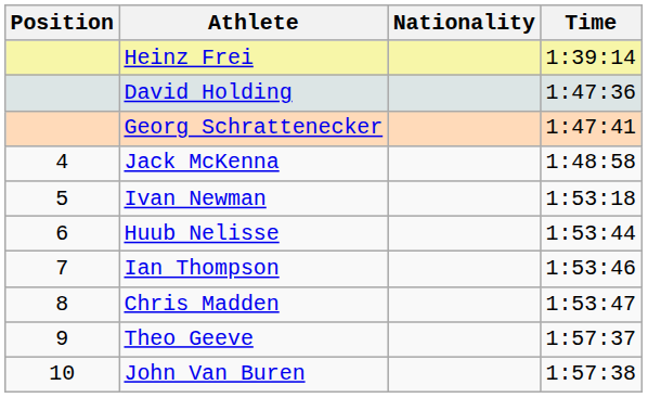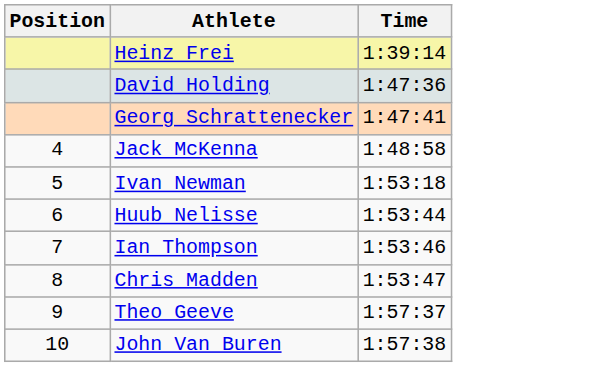 <table class="wikitable sortable">
 <tr>
 <th>Position</th>
 <th>Athlete</th>
-<th>Nationality</th>
 <th>Time</th>
 </tr>
 <tr bgcolor="#F7F6A8">
 <td align=center></td>
 <td><a href='#'>Heinz Frei</a></td>
-<td></td>
 <td>1:39:14</td>
 </tr>
 <tr bgcolor="#DCE5E5">
 <td align=center></td>
 <td><a href='#'>David Holding</a></td>
-<td></td>
 <td>1:47:36</td>
 </tr>
 <tr bgcolor="#FFDAB9">
 <td align=center></td>
 <td><a href='#'>Georg Schrattenecker</a></td>
-<td></td>
 <td>1:47:41</td>
 </tr>
 <tr>
 <td align=center>4</td>
 <td><a href='#'>Jack McKenna</a></td>
-<td></td>
 <td>1:48:58</td>
 </tr>
 <tr>
 <td align=center>5</td>
 <td><a href='#'>Ivan Newman</a></td>
-<td></td>
 <td>1:53:18</td>
 </tr>
 <tr>
 <td align=center>6</td>
 <td><a href='#'>Huub Nelisse</a></td>
-<td></td>
 <td>1:53:44</td>
 </tr>
 <tr>
 <td align=center>7</td>
 <td><a href='#'>Ian Thompson</a></td>
-<td></td>
 <td>1:53:46</td>
 </tr>
 <tr>
 <td align=center>8</td>
 <td><a href='#'>Chris Madden</a></td>
-<td></td>
 <td>1:53:47</td>
 </tr>
 <tr>
 <td align=center>9</td>
 <td><a href='#'>Theo Geeve</a></td>
-<td></td>
 <td>1:57:37</td>
 </tr>
 <tr>
 <td align=center>10</td>
 <td><a href='#'>John Van Buren</a></td>
-<td></td>
 <td>1:57:38</td>
 </tr>
 </table>
